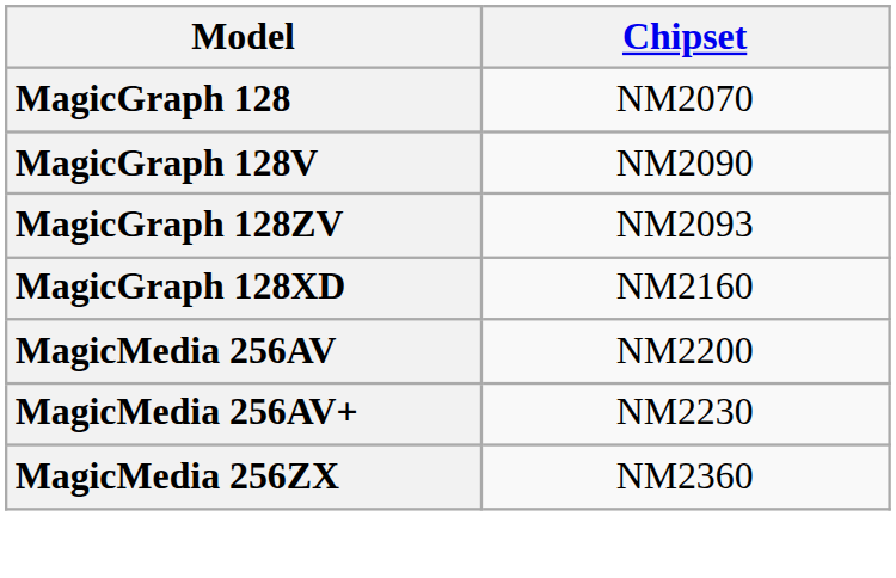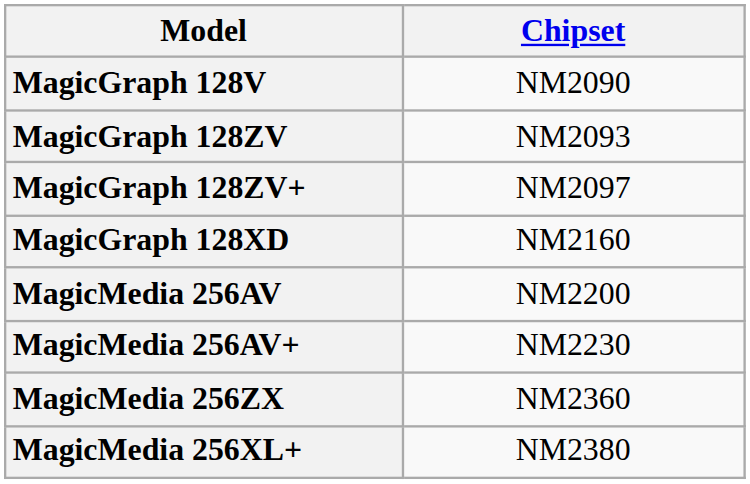 <table class="wikitable" style="font-size: 85%; text-align: center; width: 20%;">
 <tr>
 <th rowspan="1" style="width:12em">Model</th>
 <th rowspan="1"><a href='#'>Chipset</a></th>
-</tr>
-<tr>
-<th style="text-align:left;">MagicGraph 128</th>
-<td>NM2070</td>
 </tr>
 <tr>
 <th style="text-align:left;">MagicGraph 128V</th>
 <td>NM2090</td>
 </tr>
 <tr>
 <th style="text-align:left;">MagicGraph 128ZV</th>
 <td>NM2093</td>
+</tr>
+<tr>
+<th style="text-align:left;">MagicGraph 128ZV+</th>
+<td>NM2097</td>
 </tr>
 <tr>
 <th style="text-align:left;">MagicGraph 128XD</th>
 <td>NM2160</td>
 </tr>
 <tr>
 <th style="text-align:left;">MagicMedia 256AV</th>
 <td>NM2200</td>
 </tr>
 <tr>
 <th style="text-align:left;">MagicMedia 256AV+</th>
 <td>NM2230</td>
 </tr>
 <tr>
 <th style="text-align:left;">MagicMedia 256ZX</th>
 <td>NM2360</td>
 </tr>
+<tr>
+<th style="text-align:left;">MagicMedia 256XL+</th>
+<td>NM2380</td>
+</tr>
 </table>
